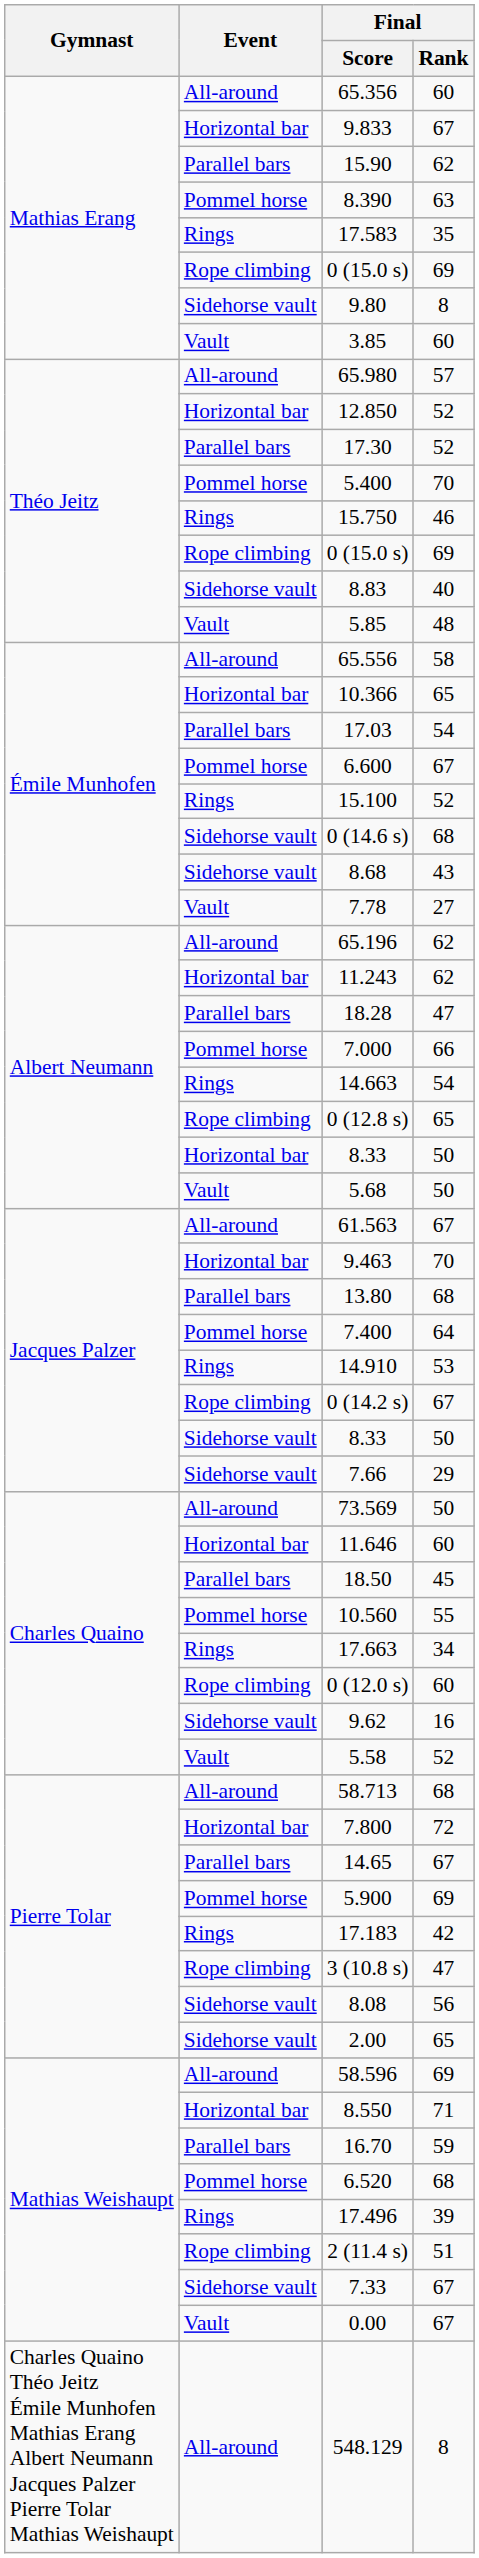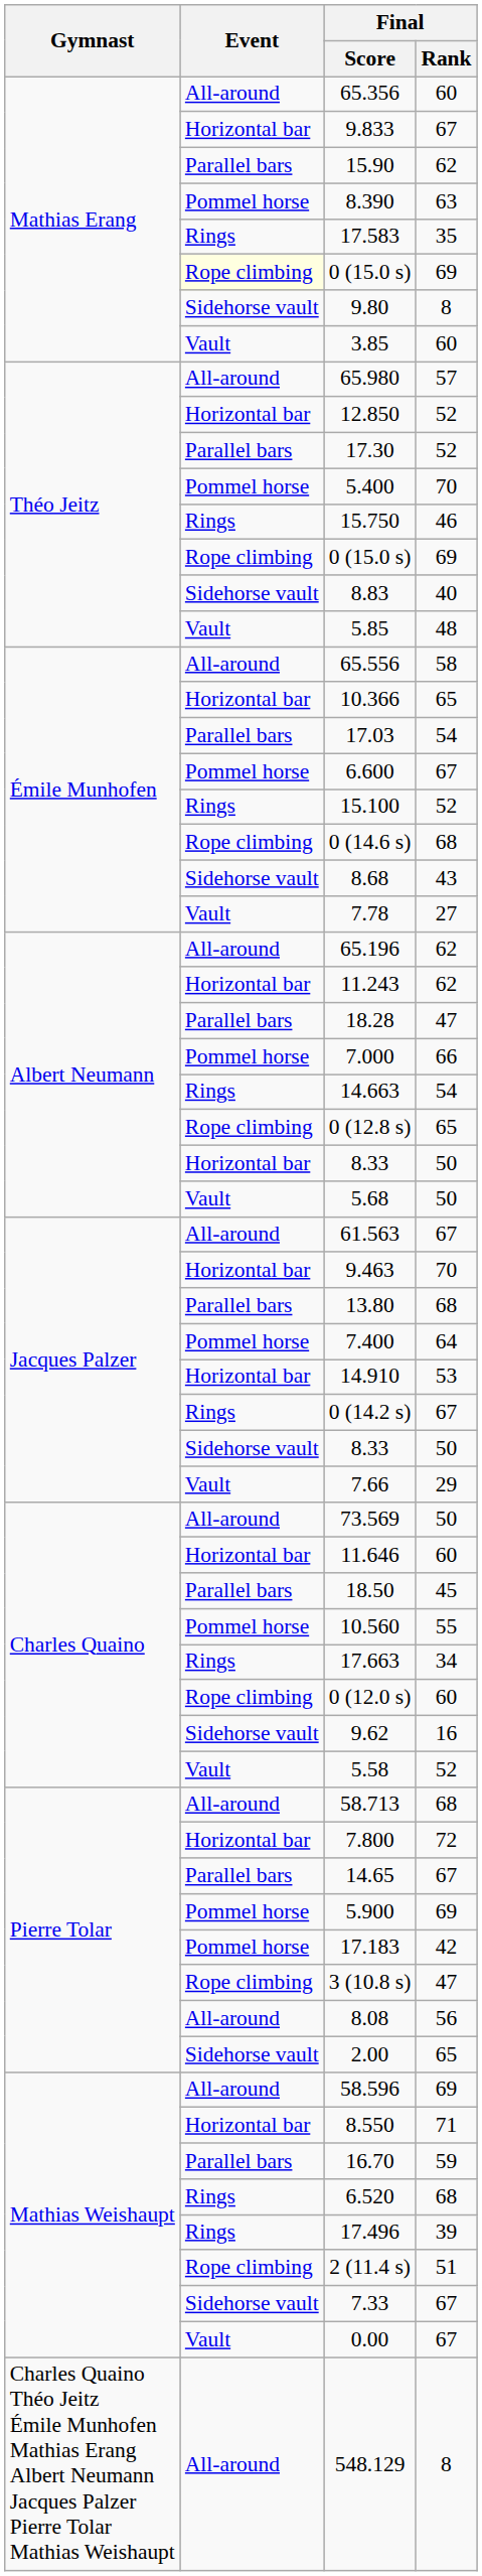 <table class=wikitable style="font-size:90%">
 <tr>
 <th rowspan=2>Gymnast</th>
 <th rowspan=2>Event</th>
 <th colspan=2>Final</th>
 </tr>
 <tr>
 <th>Score</th>
 <th>Rank</th>
 </tr>
 <tr>
 <td rowspan=8><a href='#'>Mathias Erang</a></td>
 <td><a href='#'>All-around</a></td>
 <td align=center>65.356</td>
 <td align=center>60</td>
 </tr>
 <tr>
 <td><a href='#'>Horizontal bar</a></td>
 <td align=center>9.833</td>
 <td align=center>67</td>
 </tr>
 <tr>
 <td><a href='#'>Parallel bars</a></td>
 <td align=center>15.90</td>
 <td align=center>62</td>
 </tr>
 <tr>
 <td><a href='#'>Pommel horse</a></td>
 <td align=center>8.390</td>
 <td align=center>63</td>
 </tr>
 <tr>
 <td><a href='#'>Rings</a></td>
 <td align=center>17.583</td>
 <td align=center>35</td>
 </tr>
 <tr>
-<td><a href='#'>Rope climbing</a></td>
+<td style="background: lightyellow;"><a href='#'>Rope climbing</a></td>
 <td align=center>0 (15.0 s)</td>
 <td align=center>69</td>
 </tr>
 <tr>
 <td><a href='#'>Sidehorse vault</a></td>
 <td align=center>9.80</td>
 <td align=center>8</td>
 </tr>
 <tr>
 <td><a href='#'>Vault</a></td>
 <td align=center>3.85</td>
 <td align=center>60</td>
 </tr>
 <tr>
 <td rowspan=8><a href='#'>Théo Jeitz</a></td>
 <td><a href='#'>All-around</a></td>
 <td align=center>65.980</td>
 <td align=center>57</td>
 </tr>
 <tr>
 <td><a href='#'>Horizontal bar</a></td>
 <td align=center>12.850</td>
 <td align=center>52</td>
 </tr>
 <tr>
 <td><a href='#'>Parallel bars</a></td>
 <td align=center>17.30</td>
 <td align=center>52</td>
 </tr>
 <tr>
 <td><a href='#'>Pommel horse</a></td>
 <td align=center>5.400</td>
 <td align=center>70</td>
 </tr>
 <tr>
 <td><a href='#'>Rings</a></td>
 <td align=center>15.750</td>
 <td align=center>46</td>
 </tr>
 <tr>
 <td><a href='#'>Rope climbing</a></td>
 <td align=center>0 (15.0 s)</td>
 <td align=center>69</td>
 </tr>
 <tr>
 <td><a href='#'>Sidehorse vault</a></td>
 <td align=center>8.83</td>
 <td align=center>40</td>
 </tr>
 <tr>
 <td><a href='#'>Vault</a></td>
 <td align=center>5.85</td>
 <td align=center>48</td>
 </tr>
 <tr>
 <td rowspan=8><a href='#'>Émile Munhofen</a></td>
 <td><a href='#'>All-around</a></td>
 <td align=center>65.556</td>
 <td align=center>58</td>
 </tr>
 <tr>
 <td><a href='#'>Horizontal bar</a></td>
 <td align=center>10.366</td>
 <td align=center>65</td>
 </tr>
 <tr>
 <td><a href='#'>Parallel bars</a></td>
 <td align=center>17.03</td>
 <td align=center>54</td>
 </tr>
 <tr>
 <td><a href='#'>Pommel horse</a></td>
 <td align=center>6.600</td>
 <td align=center>67</td>
 </tr>
 <tr>
 <td><a href='#'>Rings</a></td>
 <td align=center>15.100</td>
 <td align=center>52</td>
 </tr>
 <tr>
-<td><a href='#'>Sidehorse vault</a></td>
+<td><a href='#'>Rope climbing</a></td>
 <td align=center>0 (14.6 s)</td>
 <td align=center>68</td>
 </tr>
 <tr>
 <td><a href='#'>Sidehorse vault</a></td>
 <td align=center>8.68</td>
 <td align=center>43</td>
 </tr>
 <tr>
 <td><a href='#'>Vault</a></td>
 <td align=center>7.78</td>
 <td align=center>27</td>
 </tr>
 <tr>
 <td rowspan=8><a href='#'>Albert Neumann</a></td>
 <td><a href='#'>All-around</a></td>
 <td align=center>65.196</td>
 <td align=center>62</td>
 </tr>
 <tr>
 <td><a href='#'>Horizontal bar</a></td>
 <td align=center>11.243</td>
 <td align=center>62</td>
 </tr>
 <tr>
 <td><a href='#'>Parallel bars</a></td>
 <td align=center>18.28</td>
 <td align=center>47</td>
 </tr>
 <tr>
 <td><a href='#'>Pommel horse</a></td>
 <td align=center>7.000</td>
 <td align=center>66</td>
 </tr>
 <tr>
 <td><a href='#'>Rings</a></td>
 <td align=center>14.663</td>
 <td align=center>54</td>
 </tr>
 <tr>
 <td><a href='#'>Rope climbing</a></td>
 <td align=center>0 (12.8 s)</td>
 <td align=center>65</td>
 </tr>
 <tr>
 <td><a href='#'>Horizontal bar</a></td>
 <td align=center>8.33</td>
 <td align=center>50</td>
 </tr>
 <tr>
 <td><a href='#'>Vault</a></td>
 <td align=center>5.68</td>
 <td align=center>50</td>
 </tr>
 <tr>
 <td rowspan=8><a href='#'>Jacques Palzer</a></td>
 <td><a href='#'>All-around</a></td>
 <td align=center>61.563</td>
 <td align=center>67</td>
 </tr>
 <tr>
 <td><a href='#'>Horizontal bar</a></td>
 <td align=center>9.463</td>
 <td align=center>70</td>
 </tr>
 <tr>
 <td><a href='#'>Parallel bars</a></td>
 <td align=center>13.80</td>
 <td align=center>68</td>
 </tr>
 <tr>
 <td><a href='#'>Pommel horse</a></td>
 <td align=center>7.400</td>
 <td align=center>64</td>
 </tr>
 <tr>
-<td><a href='#'>Rings</a></td>
+<td><a href='#'>Horizontal bar</a></td>
 <td align=center>14.910</td>
 <td align=center>53</td>
 </tr>
 <tr>
-<td><a href='#'>Rope climbing</a></td>
+<td><a href='#'>Rings</a></td>
 <td align=center>0 (14.2 s)</td>
 <td align=center>67</td>
 </tr>
 <tr>
 <td><a href='#'>Sidehorse vault</a></td>
 <td align=center>8.33</td>
 <td align=center>50</td>
 </tr>
 <tr>
-<td><a href='#'>Sidehorse vault</a></td>
+<td><a href='#'>Vault</a></td>
 <td align=center>7.66</td>
 <td align=center>29</td>
 </tr>
 <tr>
 <td rowspan=8><a href='#'>Charles Quaino</a></td>
 <td><a href='#'>All-around</a></td>
 <td align=center>73.569</td>
 <td align=center>50</td>
 </tr>
 <tr>
 <td><a href='#'>Horizontal bar</a></td>
 <td align=center>11.646</td>
 <td align=center>60</td>
 </tr>
 <tr>
 <td><a href='#'>Parallel bars</a></td>
 <td align=center>18.50</td>
 <td align=center>45</td>
 </tr>
 <tr>
 <td><a href='#'>Pommel horse</a></td>
 <td align=center>10.560</td>
 <td align=center>55</td>
 </tr>
 <tr>
 <td><a href='#'>Rings</a></td>
 <td align=center>17.663</td>
 <td align=center>34</td>
 </tr>
 <tr>
 <td><a href='#'>Rope climbing</a></td>
 <td align=center>0 (12.0 s)</td>
 <td align=center>60</td>
 </tr>
 <tr>
 <td><a href='#'>Sidehorse vault</a></td>
 <td align=center>9.62</td>
 <td align=center>16</td>
 </tr>
 <tr>
 <td><a href='#'>Vault</a></td>
 <td align=center>5.58</td>
 <td align=center>52</td>
 </tr>
 <tr>
 <td rowspan=8><a href='#'>Pierre Tolar</a></td>
 <td><a href='#'>All-around</a></td>
 <td align=center>58.713</td>
 <td align=center>68</td>
 </tr>
 <tr>
 <td><a href='#'>Horizontal bar</a></td>
 <td align=center>7.800</td>
 <td align=center>72</td>
 </tr>
 <tr>
 <td><a href='#'>Parallel bars</a></td>
 <td align=center>14.65</td>
 <td align=center>67</td>
 </tr>
 <tr>
 <td><a href='#'>Pommel horse</a></td>
 <td align=center>5.900</td>
 <td align=center>69</td>
 </tr>
 <tr>
-<td><a href='#'>Rings</a></td>
+<td><a href='#'>Pommel horse</a></td>
 <td align=center>17.183</td>
 <td align=center>42</td>
 </tr>
 <tr>
 <td><a href='#'>Rope climbing</a></td>
 <td align=center>3 (10.8 s)</td>
 <td align=center>47</td>
 </tr>
 <tr>
-<td><a href='#'>Sidehorse vault</a></td>
+<td><a href='#'>All-around</a></td>
 <td align=center>8.08</td>
 <td align=center>56</td>
 </tr>
 <tr>
 <td><a href='#'>Sidehorse vault</a></td>
 <td align=center>2.00</td>
 <td align=center>65</td>
 </tr>
 <tr>
 <td rowspan=8><a href='#'>Mathias Weishaupt</a></td>
 <td><a href='#'>All-around</a></td>
 <td align=center>58.596</td>
 <td align=center>69</td>
 </tr>
 <tr>
 <td><a href='#'>Horizontal bar</a></td>
 <td align=center>8.550</td>
 <td align=center>71</td>
 </tr>
 <tr>
 <td><a href='#'>Parallel bars</a></td>
 <td align=center>16.70</td>
 <td align=center>59</td>
 </tr>
 <tr>
-<td><a href='#'>Pommel horse</a></td>
+<td><a href='#'>Rings</a></td>
 <td align=center>6.520</td>
 <td align=center>68</td>
 </tr>
 <tr>
 <td><a href='#'>Rings</a></td>
 <td align=center>17.496</td>
 <td align=center>39</td>
 </tr>
 <tr>
 <td><a href='#'>Rope climbing</a></td>
 <td align=center>2 (11.4 s)</td>
 <td align=center>51</td>
 </tr>
 <tr>
 <td><a href='#'>Sidehorse vault</a></td>
 <td align=center>7.33</td>
 <td align=center>67</td>
 </tr>
 <tr>
 <td><a href='#'>Vault</a></td>
 <td align=center>0.00</td>
 <td align=center>67</td>
 </tr>
 <tr>
 <td>Charles Quaino <br> Théo Jeitz <br> Émile Munhofen <br> Mathias Erang <br> Albert Neumann <br> Jacques Palzer <br> Pierre Tolar <br> Mathias Weishaupt</td>
 <td><a href='#'>All-around</a></td>
 <td align=center>548.129</td>
 <td align=center>8</td>
 </tr>
 </table>
